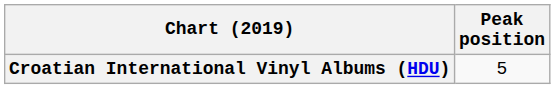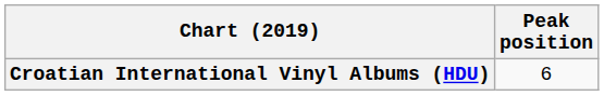 <table class="wikitable sortable plainrowheaders" style="text-align:center">
 <tr>
 <th scope="col">Chart (2019)</th>
 <th scope="col">Peak<br>position</th>
 </tr>
 <tr>
 <th scope="row">Croatian International Vinyl Albums (<a href='#'>HDU</a>)</th>
-<td>5</td>
+<td>6</td>
 </tr>
 </table>
